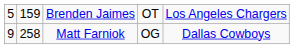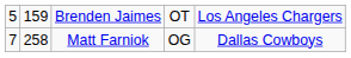 <table class="wikitable" style="text-align:center">
 <tr>
 <td>5</td>
 <td>159</td>
 <td><a href='#'>Brenden Jaimes</a></td>
 <td>OT</td>
 <td><a href='#'>Los Angeles Chargers</a></td>
 </tr>
 <tr>
-<td>9</td>
+<td>7</td>
 <td>258</td>
 <td><a href='#'>Matt Farniok</a></td>
 <td>OG</td>
 <td><a href='#'>Dallas Cowboys</a></td>
 </tr>
 </table>
